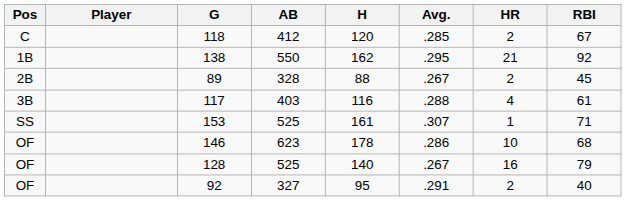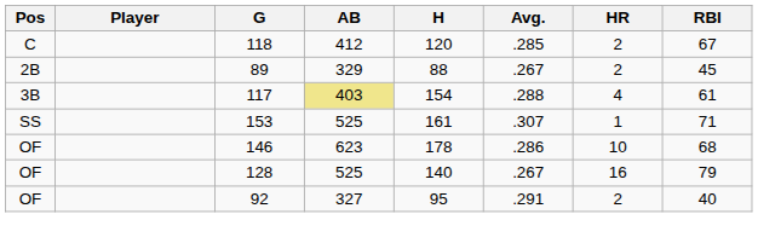 <table class="wikitable sortable">
 <tr>
 <th bgcolor="#DDDDFF" width="5%">Pos</th>
 <th bgcolor="#DDDDFF" width="16%">Player</th>
 <th bgcolor="#DDDDFF" width="9%">G</th>
 <th bgcolor="#DDDDFF" width="9%">AB</th>
 <th bgcolor="#DDDDFF" width="9%">H</th>
 <th bgcolor="#DDDDFF" width="9%">Avg.</th>
 <th bgcolor="#DDDDFF" width="9%">HR</th>
 <th bgcolor="#DDDDFF" width="9%">RBI</th>
 </tr>
 <tr align="center">
 <td>C</td>
 <td></td>
 <td>118</td>
 <td>412</td>
 <td>120</td>
 <td>.285</td>
 <td>2</td>
 <td>67</td>
 </tr>
 <tr align="center">
-<td>1B</td>
-<td></td>
-<td>138</td>
-<td>550</td>
-<td>162</td>
-<td>.295</td>
-<td>21</td>
-<td>92</td>
-</tr>
-<tr align="center">
 <td>2B</td>
 <td></td>
 <td>89</td>
-<td>328</td>
+<td>329</td>
 <td>88</td>
 <td>.267</td>
 <td>2</td>
 <td>45</td>
 </tr>
 <tr align="center">
 <td>3B</td>
 <td></td>
 <td>117</td>
-<td>403</td>
-<td>116</td>
+<td style="background: khaki;">403</td>
+<td>154</td>
 <td>.288</td>
 <td>4</td>
 <td>61</td>
 </tr>
 <tr align="center">
 <td>SS</td>
 <td></td>
 <td>153</td>
 <td>525</td>
 <td>161</td>
 <td>.307</td>
 <td>1</td>
 <td>71</td>
 </tr>
 <tr align="center">
 <td>OF</td>
 <td></td>
 <td>146</td>
 <td>623</td>
 <td>178</td>
 <td>.286</td>
 <td>10</td>
 <td>68</td>
 </tr>
 <tr align="center">
 <td>OF</td>
 <td></td>
 <td>128</td>
 <td>525</td>
 <td>140</td>
 <td>.267</td>
 <td>16</td>
 <td>79</td>
 </tr>
 <tr align="center">
 <td>OF</td>
 <td></td>
 <td>92</td>
 <td>327</td>
 <td>95</td>
 <td>.291</td>
 <td>2</td>
 <td>40</td>
 </tr>
 </table>
